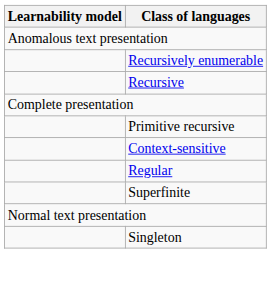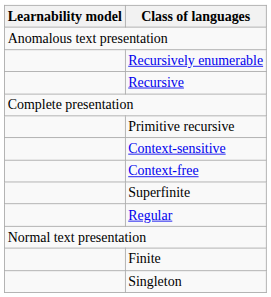 <table class="wikitable" style="float: right">
 <tr>
 <th>Learnability model</th>
 <th>Class of languages</th>
 </tr>
 <tr>
 <td colspan="2">Anomalous text presentation</td>
 </tr>
 <tr>
 <td></td>
 <td><a href='#'>Recursively enumerable</a></td>
 </tr>
 <tr>
 <td></td>
 <td><a href='#'>Recursive</a></td>
 </tr>
 <tr>
 <td colspan="2">Complete presentation</td>
 </tr>
 <tr>
 <td></td>
 <td>Primitive recursive</td>
 </tr>
 <tr>
 <td></td>
 <td><a href='#'>Context-sensitive</a></td>
 </tr>
 <tr>
 <td></td>
-<td><a href='#'>Regular</a></td>
+<td><a href='#'>Context-free</a></td>
 </tr>
 <tr>
 <td></td>
 <td>Superfinite</td>
 </tr>
 <tr>
+<td></td>
+<td><a href='#'>Regular</a></td>
+</tr>
+<tr>
 <td colspan="2">Normal text presentation</td>
+</tr>
+<tr>
+<td></td>
+<td>Finite</td>
 </tr>
 <tr>
 <td></td>
 <td>Singleton</td>
 </tr>
 </table>
